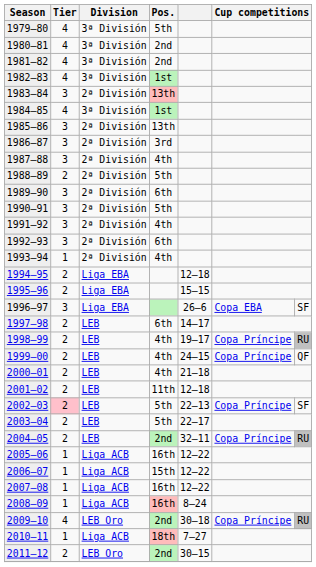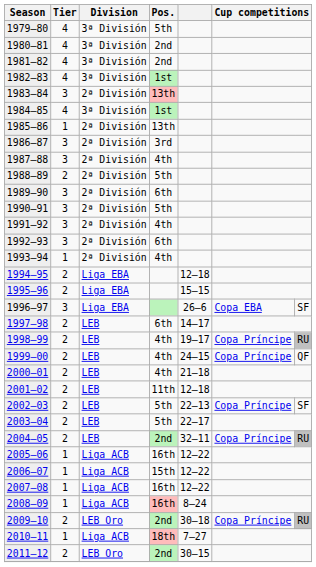 <table class="wikitable" style="font-size:85%; text-align:center">
 <tr>
 <th>Season</th>
 <th>Tier</th>
 <th>Division</th>
 <th>Pos.</th>
 <th></th>
 <th colspan=2>Cup competitions</th>
 </tr>
 <tr>
 <td bgcolor=#efefef>1979–80</td>
 <td>4</td>
 <td align=left>3ª División</td>
 <td>5th</td>
 <td></td>
 <td colspan=2></td>
 </tr>
 <tr>
 <td bgcolor=#efefef>1980–81</td>
 <td>4</td>
 <td align=left>3ª División</td>
 <td>2nd</td>
 <td></td>
 <td colspan=2></td>
 </tr>
 <tr>
 <td bgcolor=#efefef>1981–82</td>
 <td>4</td>
 <td align=left>3ª División</td>
 <td>2nd</td>
 <td></td>
 <td colspan=2></td>
 </tr>
 <tr>
 <td bgcolor=#efefef>1982–83</td>
 <td>4</td>
 <td align=left>3ª División</td>
 <td bgcolor=#BBF3BB>1st</td>
 <td></td>
 <td colspan=2></td>
 </tr>
 <tr>
 <td bgcolor=#efefef>1983–84</td>
 <td>3</td>
 <td align=left>2ª División</td>
 <td bgcolor=#FFBBBB>13th</td>
 <td></td>
 <td colspan=2></td>
 </tr>
 <tr>
 <td bgcolor=#efefef>1984–85</td>
 <td>4</td>
 <td align=left>3ª División</td>
 <td bgcolor=#BBF3BB>1st</td>
 <td></td>
 <td colspan=2></td>
 </tr>
 <tr>
 <td bgcolor=#efefef>1985–86</td>
-<td>3</td>
+<td>1</td>
 <td align=left>2ª División</td>
 <td>13th</td>
 <td></td>
 <td colspan=2></td>
 </tr>
 <tr>
 <td bgcolor=#efefef>1986–87</td>
 <td>3</td>
 <td align=left>2ª División</td>
 <td>3rd</td>
 <td></td>
 <td colspan=2></td>
 </tr>
 <tr>
 <td bgcolor=#efefef>1987–88</td>
 <td>3</td>
 <td align=left>2ª División</td>
 <td>4th</td>
 <td></td>
 <td colspan=2></td>
 </tr>
 <tr>
 <td bgcolor=#efefef>1988–89</td>
 <td>2</td>
 <td align=left>2ª División</td>
 <td>5th</td>
 <td></td>
 <td colspan=2></td>
 </tr>
 <tr>
 <td bgcolor=#efefef>1989–90</td>
 <td>3</td>
 <td align=left>2ª División</td>
 <td>6th</td>
 <td></td>
 <td colspan=2></td>
 </tr>
 <tr>
 <td bgcolor=#efefef>1990–91</td>
 <td>3</td>
 <td align=left>2ª División</td>
 <td>5th</td>
 <td></td>
 <td colspan=2></td>
 </tr>
 <tr>
 <td bgcolor=#efefef>1991–92</td>
 <td>3</td>
 <td align=left>2ª División</td>
 <td>4th</td>
 <td></td>
 <td colspan=2></td>
 </tr>
 <tr>
 <td bgcolor=#efefef>1992–93</td>
 <td>3</td>
 <td align=left>2ª División</td>
 <td>6th</td>
 <td></td>
 <td colspan=2></td>
 </tr>
 <tr>
 <td bgcolor=#efefef>1993–94</td>
 <td>1</td>
 <td align=left>2ª División</td>
 <td>4th</td>
 <td></td>
 <td colspan=2></td>
 </tr>
 <tr>
 <td bgcolor=#efefef><a href='#'>1994–95</a></td>
 <td>2</td>
 <td align=left><a href='#'>Liga EBA</a></td>
 <td></td>
 <td>12–18</td>
 <td colspan=2></td>
 </tr>
 <tr>
 <td bgcolor=#efefef><a href='#'>1995–96</a></td>
 <td>2</td>
 <td align=left><a href='#'>Liga EBA</a></td>
 <td></td>
 <td>15–15</td>
 <td colspan=2></td>
 </tr>
 <tr>
 <td bgcolor=#efefef>1996–97</td>
 <td>3</td>
 <td align=left><a href='#'>Liga EBA</a></td>
 <td bgcolor=#BBF3BB></td>
 <td>26–6</td>
 <td align=left><a href='#'>Copa EBA</a></td>
 <td>SF</td>
 </tr>
 <tr>
 <td bgcolor=#efefef><a href='#'>1997–98</a></td>
 <td>2</td>
 <td align=left><a href='#'>LEB</a></td>
 <td>6th</td>
 <td>14–17</td>
 <td colspan=2></td>
 </tr>
 <tr>
 <td bgcolor=#efefef><a href='#'>1998–99</a></td>
 <td>2</td>
 <td align=left><a href='#'>LEB</a></td>
 <td>4th</td>
 <td>19–17</td>
 <td align=left><a href='#'>Copa Príncipe</a></td>
 <td bgcolor=silver>RU</td>
 </tr>
 <tr>
 <td bgcolor=#efefef><a href='#'>1999–00</a></td>
 <td>2</td>
 <td align=left><a href='#'>LEB</a></td>
 <td>4th</td>
 <td>24–15</td>
 <td align=left><a href='#'>Copa Príncipe</a></td>
 <td>QF</td>
 </tr>
 <tr>
 <td bgcolor=#efefef><a href='#'>2000–01</a></td>
 <td>2</td>
 <td align=left><a href='#'>LEB</a></td>
 <td>4th</td>
 <td>21–18</td>
 <td colspan=2></td>
 </tr>
 <tr>
 <td bgcolor=#efefef><a href='#'>2001–02</a></td>
 <td>2</td>
 <td align=left><a href='#'>LEB</a></td>
 <td>11th</td>
 <td>12–18</td>
 <td colspan=2></td>
 </tr>
 <tr>
 <td bgcolor=#efefef><a href='#'>2002–03</a></td>
-<td style="background: pink;">2</td>
+<td>2</td>
 <td align=left><a href='#'>LEB</a></td>
 <td>5th</td>
 <td>22–13</td>
 <td align=left><a href='#'>Copa Príncipe</a></td>
 <td>SF</td>
 </tr>
 <tr>
 <td bgcolor=#efefef><a href='#'>2003–04</a></td>
 <td>2</td>
 <td align=left><a href='#'>LEB</a></td>
 <td>5th</td>
 <td>22–17</td>
 <td colspan=2></td>
 </tr>
 <tr>
 <td bgcolor=#efefef><a href='#'>2004–05</a></td>
 <td>2</td>
 <td align=left><a href='#'>LEB</a></td>
 <td bgcolor=#BBF3BB>2nd</td>
 <td>32–11</td>
 <td align=left><a href='#'>Copa Príncipe</a></td>
 <td bgcolor=silver>RU</td>
 </tr>
 <tr>
 <td bgcolor=#efefef><a href='#'>2005–06</a></td>
 <td>1</td>
 <td align=left><a href='#'>Liga ACB</a></td>
 <td>16th</td>
 <td>12–22</td>
 <td colspan=2></td>
 </tr>
 <tr>
 <td bgcolor=#efefef><a href='#'>2006–07</a></td>
 <td>1</td>
 <td align=left><a href='#'>Liga ACB</a></td>
 <td>15th</td>
 <td>12–22</td>
 <td colspan=2></td>
 </tr>
 <tr>
 <td bgcolor=#efefef><a href='#'>2007–08</a></td>
 <td>1</td>
 <td align=left><a href='#'>Liga ACB</a></td>
 <td>16th</td>
 <td>12–22</td>
 <td colspan=2></td>
 </tr>
 <tr>
 <td bgcolor=#efefef><a href='#'>2008–09</a></td>
 <td>1</td>
 <td align=left><a href='#'>Liga ACB</a></td>
 <td bgcolor=#FFBBBB>16th</td>
 <td>8–24</td>
 <td colspan=2></td>
 </tr>
 <tr>
 <td bgcolor=#efefef><a href='#'>2009–10</a></td>
-<td>4</td>
+<td>2</td>
 <td align=left><a href='#'>LEB Oro</a></td>
 <td bgcolor=#BBF3BB>2nd</td>
 <td>30–18</td>
 <td align=left><a href='#'>Copa Príncipe</a></td>
 <td bgcolor=silver>RU</td>
 </tr>
 <tr>
 <td bgcolor=#efefef><a href='#'>2010–11</a></td>
 <td>1</td>
 <td align=left><a href='#'>Liga ACB</a></td>
 <td bgcolor=#FFBBBB>18th</td>
 <td>7–27</td>
 <td colspan=2></td>
 </tr>
 <tr>
 <td bgcolor=#efefef><a href='#'>2011–12</a></td>
 <td>2</td>
 <td align=left><a href='#'>LEB Oro</a></td>
 <td bgcolor=#BBF3BB>2nd</td>
 <td>30–15</td>
 <td colspan=2></td>
 </tr>
 <tr>
 </tr>
 </table>
